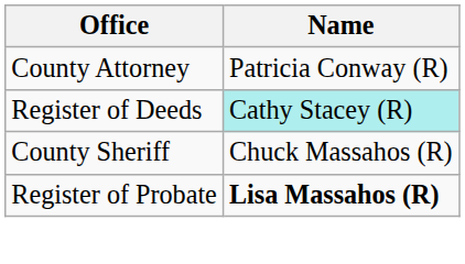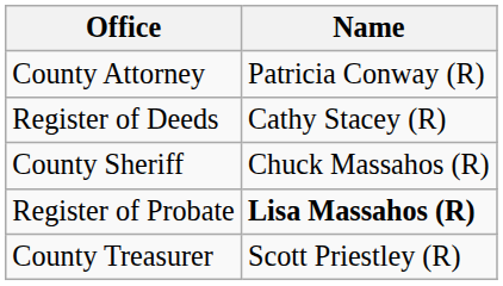 <table class=wikitable>
 <tr valign=bottom>
 <th>Office</th>
 <th>Name</th>
 </tr>
 <tr>
 <td>County Attorney</td>
 <td>Patricia Conway (R)</td>
 </tr>
 <tr>
 <td>Register of Deeds</td>
-<td style="background: paleturquoise;">Cathy Stacey (R)</td>
+<td>Cathy Stacey (R)</td>
 </tr>
 <tr>
 <td>County Sheriff</td>
 <td>Chuck Massahos (R)</td>
 </tr>
 <tr>
 <td>Register of Probate</td>
 <td><strong>Lisa Massahos (R)</strong></td>
 </tr>
+<tr>
+<td>County Treasurer</td>
+<td>Scott Priestley (R)</td>
+</tr>
 </table>
